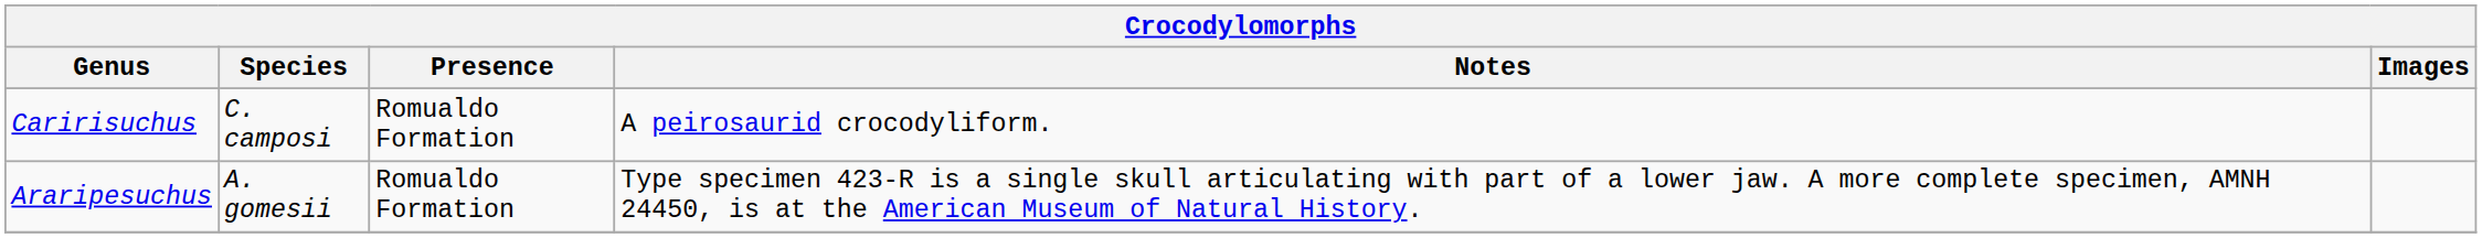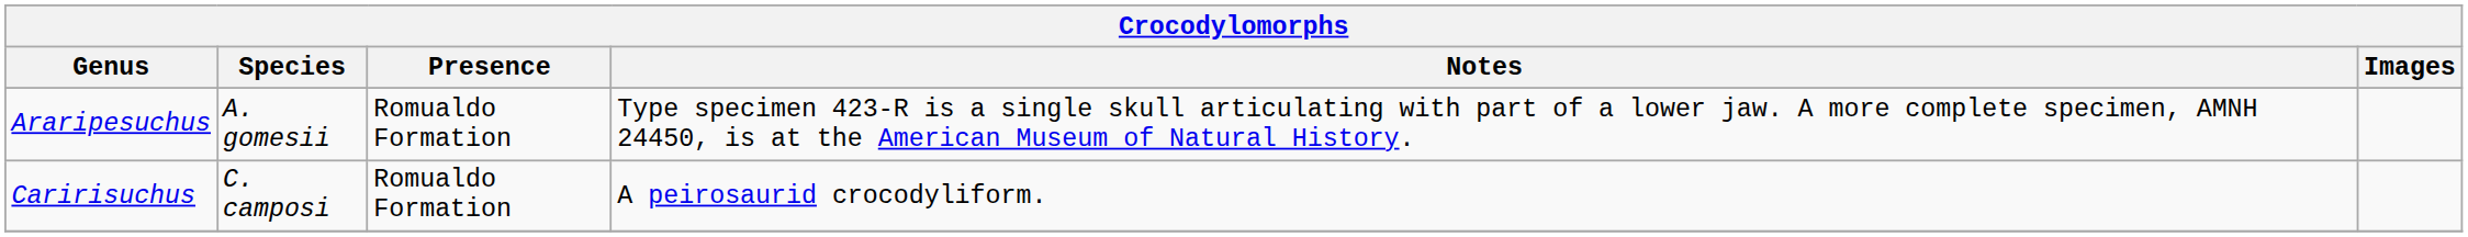 <table class="wikitable" align="center">
 <tr>
 <th colspan="5" align="center"><strong><a href='#'>Crocodylomorphs</a></strong></th>
 </tr>
 <tr>
 <th>Genus</th>
 <th>Species</th>
 <th>Presence</th>
 <th>Notes</th>
 <th>Images</th>
 </tr>
 <tr>
+<td><em><a href='#'>Araripesuchus</a></em></td>
+<td><em>A. gomesii</em></td>
+<td>Romualdo Formation</td>
+<td>Type specimen 423-R is a single skull articulating with part of a lower jaw. A more complete specimen, AMNH 24450, is at the <a href='#'>American Museum of Natural History</a>.</td>
+<td></td>
+</tr>
+<tr>
 <td><em><a href='#'>Caririsuchus</a></em></td>
 <td><em>C. camposi</em></td>
 <td>Romualdo Formation</td>
 <td>A <a href='#'>peirosaurid</a> crocodyliform.</td>
 <td></td>
 </tr>
 <tr>
-<td><em><a href='#'>Araripesuchus</a></em></td>
-<td><em>A. gomesii</em></td>
-<td>Romualdo Formation</td>
-<td>Type specimen 423-R is a single skull articulating with part of a lower jaw. A more complete specimen, AMNH 24450, is at the <a href='#'>American Museum of Natural History</a>.</td>
-<td></td>
-</tr>
-<tr>
 </tr>
 </table>
